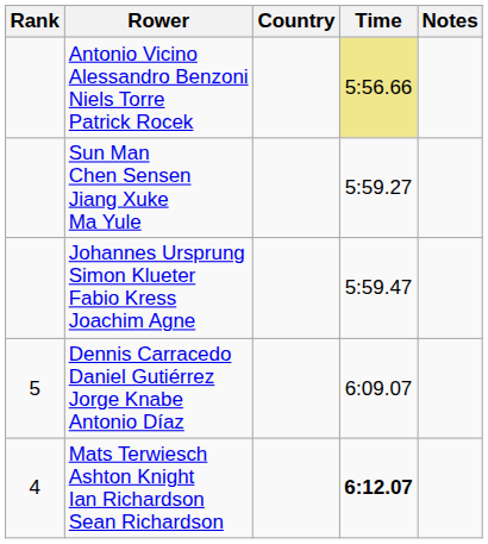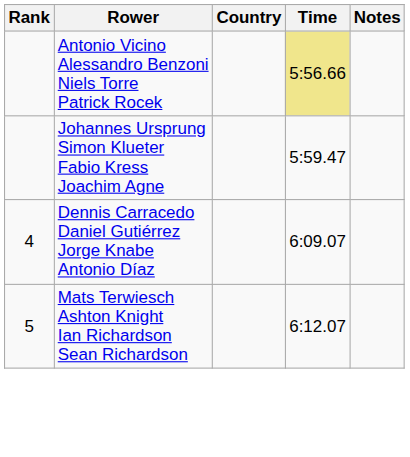 <table class="wikitable" style="text-align:center">
 <tr>
 <th>Rank</th>
 <th>Rower</th>
 <th>Country</th>
 <th>Time</th>
 <th>Notes</th>
 </tr>
 <tr>
 <td></td>
 <td align="left"><a href='#'>Antonio Vicino</a><br><a href='#'>Alessandro Benzoni</a><br><a href='#'>Niels Torre</a><br><a href='#'>Patrick Rocek</a></td>
 <td align="left"></td>
 <td style="background: khaki;">5:56.66</td>
 <td></td>
 </tr>
 <tr>
 <td></td>
-<td align="left"><a href='#'>Sun Man</a><br><a href='#'>Chen Sensen</a><br><a href='#'>Jiang Xuke</a><br><a href='#'>Ma Yule</a></td>
-<td align="left"></td>
-<td>5:59.27</td>
-<td></td>
-</tr>
-<tr>
-<td></td>
 <td align="left"><a href='#'>Johannes Ursprung</a><br><a href='#'>Simon Klueter</a><br><a href='#'>Fabio Kress</a><br><a href='#'>Joachim Agne</a></td>
 <td align="left"></td>
 <td>5:59.47</td>
 <td></td>
 </tr>
 <tr>
-<td>5</td>
+<td>4</td>
 <td align="left"><a href='#'>Dennis Carracedo</a><br><a href='#'>Daniel Gutiérrez</a><br><a href='#'>Jorge Knabe</a><br><a href='#'>Antonio Díaz</a></td>
 <td align="left"></td>
 <td>6:09.07</td>
 <td></td>
 </tr>
 <tr>
-<td>4</td>
+<td>5</td>
 <td align="left"><a href='#'>Mats Terwiesch</a><br><a href='#'>Ashton Knight</a><br><a href='#'>Ian Richardson</a><br><a href='#'>Sean Richardson</a></td>
 <td align="left"></td>
-<td><strong>6:12.07</strong></td>
+<td>6:12.07</td>
 <td></td>
 </tr>
 </table>
